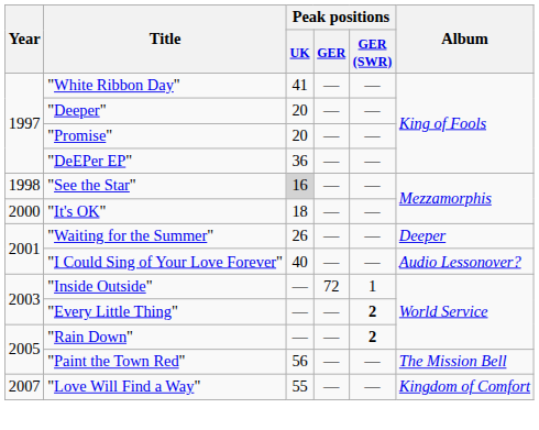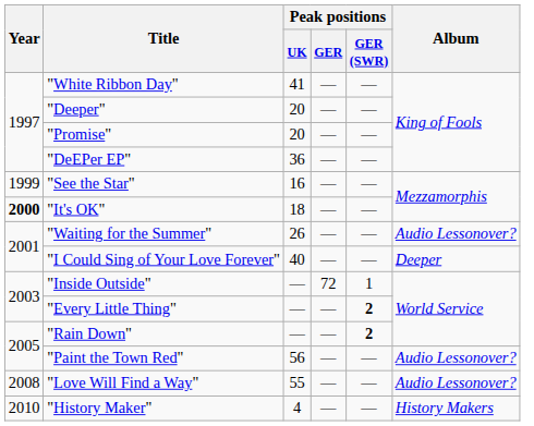 <table class="wikitable">
 <tr>
 <th rowspan="2">Year</th>
 <th rowspan="2">Title</th>
 <th colspan="3">Peak positions</th>
 <th rowspan="2">Album</th>
 </tr>
 <tr>
 <th><a href='#'><small>UK</small></a><br></th>
 <th><a href='#'><small>GER</small></a></th>
 <th><a href='#'><small>GER<br>(SWR)</small></a></th>
 </tr>
 <tr>
 <td rowspan="4">1997</td>
 <td>"<a href='#'>White Ribbon Day</a>"</td>
 <td align="center">41</td>
 <td align="center">—</td>
 <td align="center">—</td>
 <td rowspan="4"><em><a href='#'>King of Fools</a></em></td>
 </tr>
 <tr>
 <td>"<a href='#'>Deeper</a>"</td>
 <td align="center">20</td>
 <td align="center">—</td>
 <td align="center">—</td>
 </tr>
 <tr>
 <td>"<a href='#'>Promise</a>"</td>
 <td align="center">20</td>
 <td align="center">—</td>
 <td align="center">—</td>
 </tr>
 <tr>
 <td>"<a href='#'>DeEPer EP</a>"</td>
 <td align="center">36</td>
 <td align="center">—</td>
 <td align="center">—</td>
 </tr>
 <tr>
-<td>1998</td>
+<td>1999</td>
 <td>"<a href='#'>See the Star</a>"</td>
-<td align="center" style="background: lightgrey;">16</td>
+<td align="center">16</td>
 <td align="center">—</td>
 <td align="center">—</td>
 <td rowspan="2"><em><a href='#'>Mezzamorphis</a></em></td>
 </tr>
 <tr>
-<td>2000</td>
+<td><strong>2000</strong></td>
 <td>"<a href='#'>It's OK</a>"</td>
 <td align="center">18</td>
 <td align="center">—</td>
 <td align="center">—</td>
 </tr>
 <tr>
 <td rowspan="2">2001</td>
 <td>"<a href='#'>Waiting for the Summer</a>"</td>
 <td align="center">26</td>
 <td align="center">—</td>
 <td align="center">—</td>
-<td><em><a href='#'>Deeper</a></em></td>
+<td><em><a href='#'>Audio Lessonover?</a></em></td>
 </tr>
 <tr>
 <td>"<a href='#'>I Could Sing of Your Love Forever</a>"</td>
 <td align="center">40</td>
 <td align="center">—</td>
 <td align="center">—</td>
-<td><em><a href='#'>Audio Lessonover?</a></em></td>
+<td><em><a href='#'>Deeper</a></em></td>
 </tr>
 <tr>
 <td rowspan="2">2003</td>
 <td>"<a href='#'>Inside Outside</a>"</td>
 <td align="center">—</td>
 <td align="center">72</td>
 <td align="center">1</td>
 <td rowspan="3"><em><a href='#'>World Service</a></em></td>
 </tr>
 <tr>
 <td>"<a href='#'>Every Little Thing</a>"</td>
 <td align="center">—</td>
 <td align="center">—</td>
 <td align="center"><strong>2</strong></td>
 </tr>
 <tr>
 <td rowspan="2">2005</td>
 <td>"<a href='#'>Rain Down</a>"</td>
 <td align="center">—</td>
 <td align="center">—</td>
 <td align="center"><strong>2</strong></td>
 </tr>
 <tr>
 <td>"<a href='#'>Paint the Town Red</a>"</td>
 <td align="center">56</td>
 <td align="center">—</td>
 <td align="center">—</td>
-<td><em><a href='#'>The Mission Bell</a></em></td>
+<td><em><a href='#'>Audio Lessonover?</a></em></td>
 </tr>
 <tr>
-<td>2007</td>
+<td>2008</td>
 <td>"<a href='#'>Love Will Find a Way</a>"</td>
 <td align="center">55</td>
 <td align="center">—</td>
 <td align="center">—</td>
-<td><em><a href='#'>Kingdom of Comfort</a></em></td>
+<td><em><a href='#'>Audio Lessonover?</a></em></td>
+</tr>
+<tr>
+<td>2010</td>
+<td>"<a href='#'>History Maker</a>"</td>
+<td align="center">4</td>
+<td align="center">—</td>
+<td align="center">—</td>
+<td><em><a href='#'>History Makers</a></em></td>
 </tr>
 </table>
